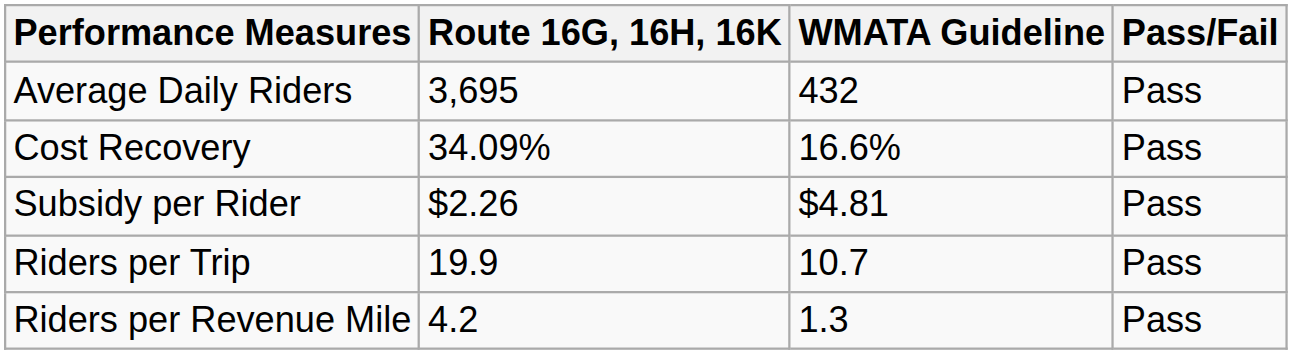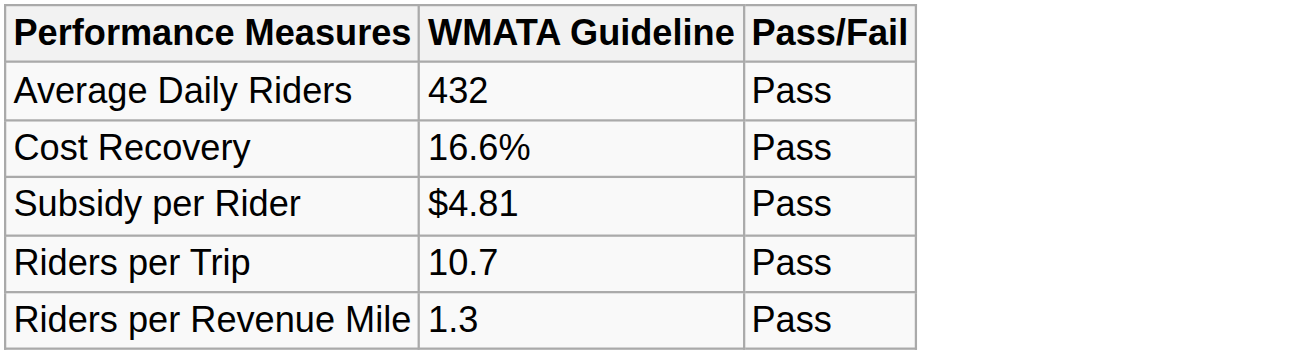 <table class="wikitable">
 <tr>
 <th>Performance Measures</th>
-<th>Route 16G, 16H, 16K</th>
 <th>WMATA Guideline</th>
 <th>Pass/Fail</th>
 </tr>
 <tr>
 <td>Average Daily Riders</td>
-<td>3,695</td>
 <td>432</td>
 <td>Pass</td>
 </tr>
 <tr>
 <td>Cost Recovery</td>
-<td>34.09%</td>
 <td>16.6%</td>
 <td>Pass</td>
 </tr>
 <tr>
 <td>Subsidy per Rider</td>
-<td>$2.26</td>
 <td>$4.81</td>
 <td>Pass</td>
 </tr>
 <tr>
 <td>Riders per Trip</td>
-<td>19.9</td>
 <td>10.7</td>
 <td>Pass</td>
 </tr>
 <tr>
 <td>Riders per Revenue Mile</td>
-<td>4.2</td>
 <td>1.3</td>
 <td>Pass</td>
 </tr>
 </table>
